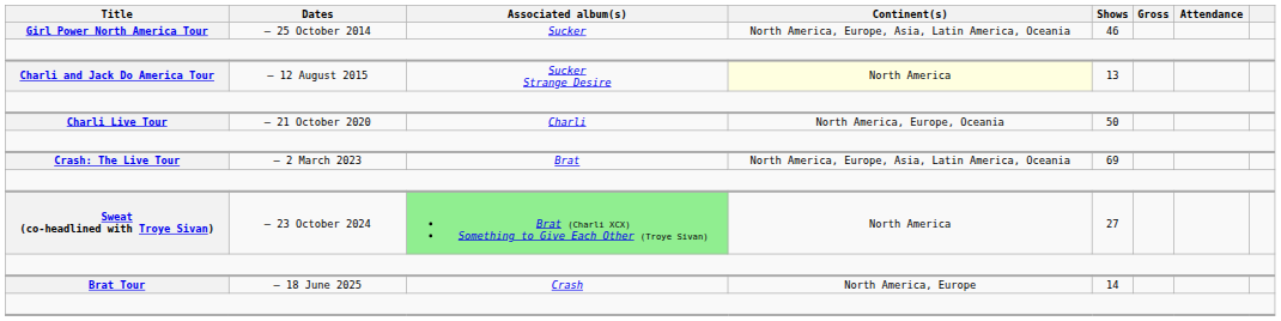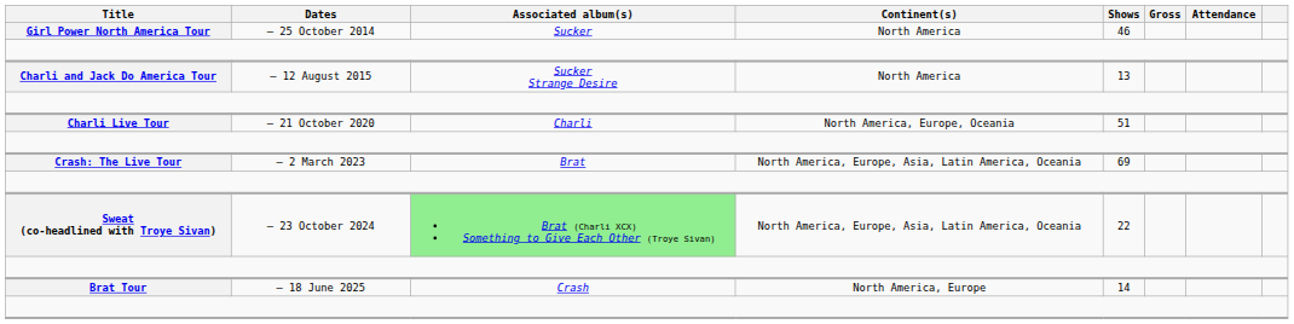 <table class="wikitable sortable plainrowheaders" style="text-align:center;" width=100%>
 <tr>
 <th scope="col">Title</th>
 <th scope="col" width=14%>Dates</th>
 <th scope="col">Associated album(s)</th>
 <th scope="col">Continent(s)</th>
 <th scope="col">Shows</th>
 <th scope="col">Gross</th>
 <th scope="col">Attendance</th>
 <th scope="col" width=2% class="unsortable"></th>
 </tr>
 <tr>
 <th scope="row"><a href='#'>Girl Power North America Tour</a></th>
 <td> – 25 October 2014</td>
 <td><em><a href='#'>Sucker</a></em></td>
-<td> North America, Europe, Asia, Latin America, Oceania</td>
+<td> North America</td>
 <td>46</td>
 <td></td>
 <td></td>
 <td></td>
 </tr>
 <tr>
 <td colspan="8" style="border-bottom-width:3px; padding:5px;"><br></td>
 </tr>
 <tr>
 <th scope="row"><a href='#'>Charli and Jack Do America Tour</a></th>
 <td> – 12 August 2015</td>
 <td><em><a href='#'>Sucker</a></em><br><em><a href='#'>Strange Desire</a></em></td>
-<td style="background: lightyellow;"> North America</td>
+<td> North America</td>
 <td>13</td>
 <td></td>
 <td></td>
 <td></td>
 </tr>
 <tr>
 <td colspan="8" style="border-bottom-width:3px; padding:5px;"><br></td>
 </tr>
 <tr>
 <th scope="row"><a href='#'>Charli Live Tour</a></th>
 <td> – 21 October 2020</td>
 <td><em><a href='#'>Charli</a></em></td>
 <td> North America, Europe, Oceania</td>
-<td>50</td>
+<td>51</td>
 <td></td>
 <td></td>
 <td></td>
 </tr>
 <tr>
 <td colspan="8" style="border-bottom-width:3px; padding:5px;"><br></td>
 </tr>
 <tr>
 <th scope="row"><a href='#'>Crash: The Live Tour</a></th>
 <td> – 2 March 2023</td>
 <td><em><a href='#'>Brat</a></em></td>
 <td> North America, Europe, Asia, Latin America, Oceania</td>
 <td>69</td>
 <td></td>
 <td></td>
 <td></td>
 </tr>
 <tr>
 <td colspan="8" style="border-bottom-width:3px; padding:5px;"><br></td>
 </tr>
 <tr>
 <th scope="row"><a href='#'>Sweat</a><br>(co-headlined with <a href='#'>Troye Sivan</a>)</th>
 <td> – 23 October 2024</td>
 <td style="background: lightgreen;"><br><ul><li><em><a href='#'>Brat</a></em> <small>(Charli XCX)</small></li><li><em><a href='#'>Something to Give Each Other</a></em> <small>(Troye Sivan)</small></li></ul></td>
-<td> North America</td>
-<td>27</td>
+<td> North America, Europe, Asia, Latin America, Oceania</td>
+<td>22</td>
 <td></td>
 <td></td>
 <td></td>
 </tr>
 <tr>
 <td colspan="8" style="border-bottom-width:3px; padding:5px;"><br></td>
 </tr>
 <tr>
 <th scope="row"><a href='#'>Brat Tour</a></th>
 <td> – 18 June 2025</td>
 <td><em><a href='#'>Crash</a></em></td>
 <td> North America, Europe</td>
 <td>14</td>
 <td></td>
 <td></td>
 <td></td>
 </tr>
 <tr>
 <td colspan="8" style="border-bottom-width:3px; padding:5px;"><br></td>
 </tr>
 <tr>
 </tr>
 </table>
